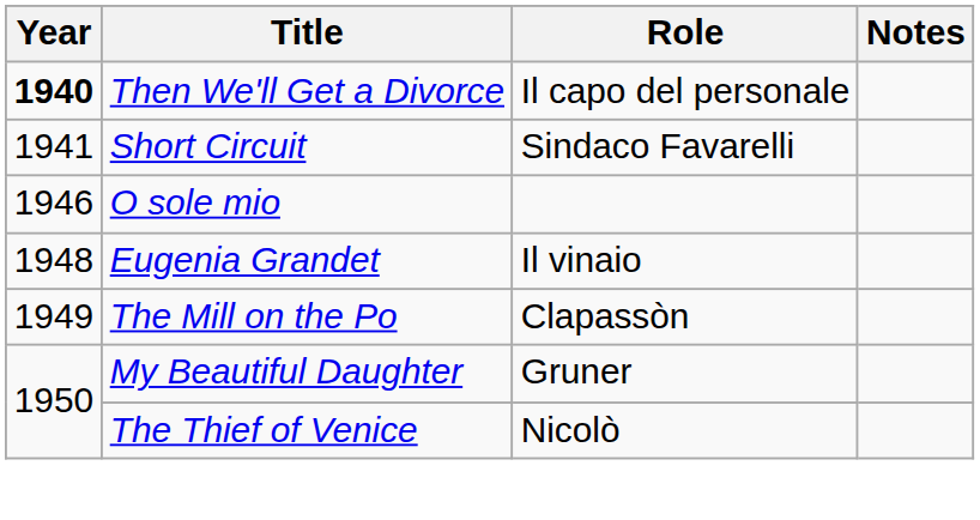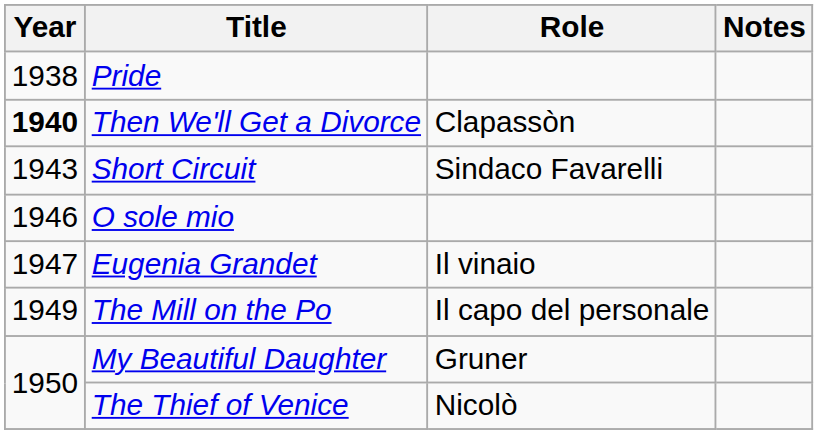 <table class="wikitable plainrowheaders sortable">
 <tr>
 <th scope="col">Year</th>
 <th scope="col">Title</th>
 <th scope="col">Role</th>
 <th scope="col">Notes</th>
 </tr>
 <tr>
-<td><strong>1940</strong></td>
-<td><em><a href='#'>Then We'll Get a Divorce</a></em></td>
-<td>Il capo del personale</td>
+<td>1938</td>
+<td><em><a href='#'>Pride</a></em></td>
+<td></td>
 <td></td>
 </tr>
 <tr>
-<td>1941</td>
+<td><strong>1940</strong></td>
+<td><em><a href='#'>Then We'll Get a Divorce</a></em></td>
+<td>Clapassòn</td>
+<td></td>
+</tr>
+<tr>
+<td>1943</td>
 <td><em><a href='#'>Short Circuit</a></em></td>
 <td>Sindaco Favarelli</td>
 <td></td>
 </tr>
 <tr>
 <td>1946</td>
 <td><em><a href='#'>O sole mio</a></em></td>
 <td></td>
 <td></td>
 </tr>
 <tr>
-<td>1948</td>
+<td>1947</td>
 <td><em><a href='#'>Eugenia Grandet</a></em></td>
 <td>Il vinaio</td>
 <td></td>
 </tr>
 <tr>
 <td>1949</td>
 <td><em><a href='#'>The Mill on the Po</a></em></td>
-<td>Clapassòn</td>
+<td>Il capo del personale</td>
 <td></td>
 </tr>
 <tr>
 <td rowspan=2>1950</td>
 <td><em><a href='#'>My Beautiful Daughter</a></em></td>
 <td>Gruner</td>
 <td></td>
 </tr>
 <tr>
 <td><em><a href='#'>The Thief of Venice</a></em></td>
 <td>Nicolò</td>
 <td></td>
 </tr>
 </table>
